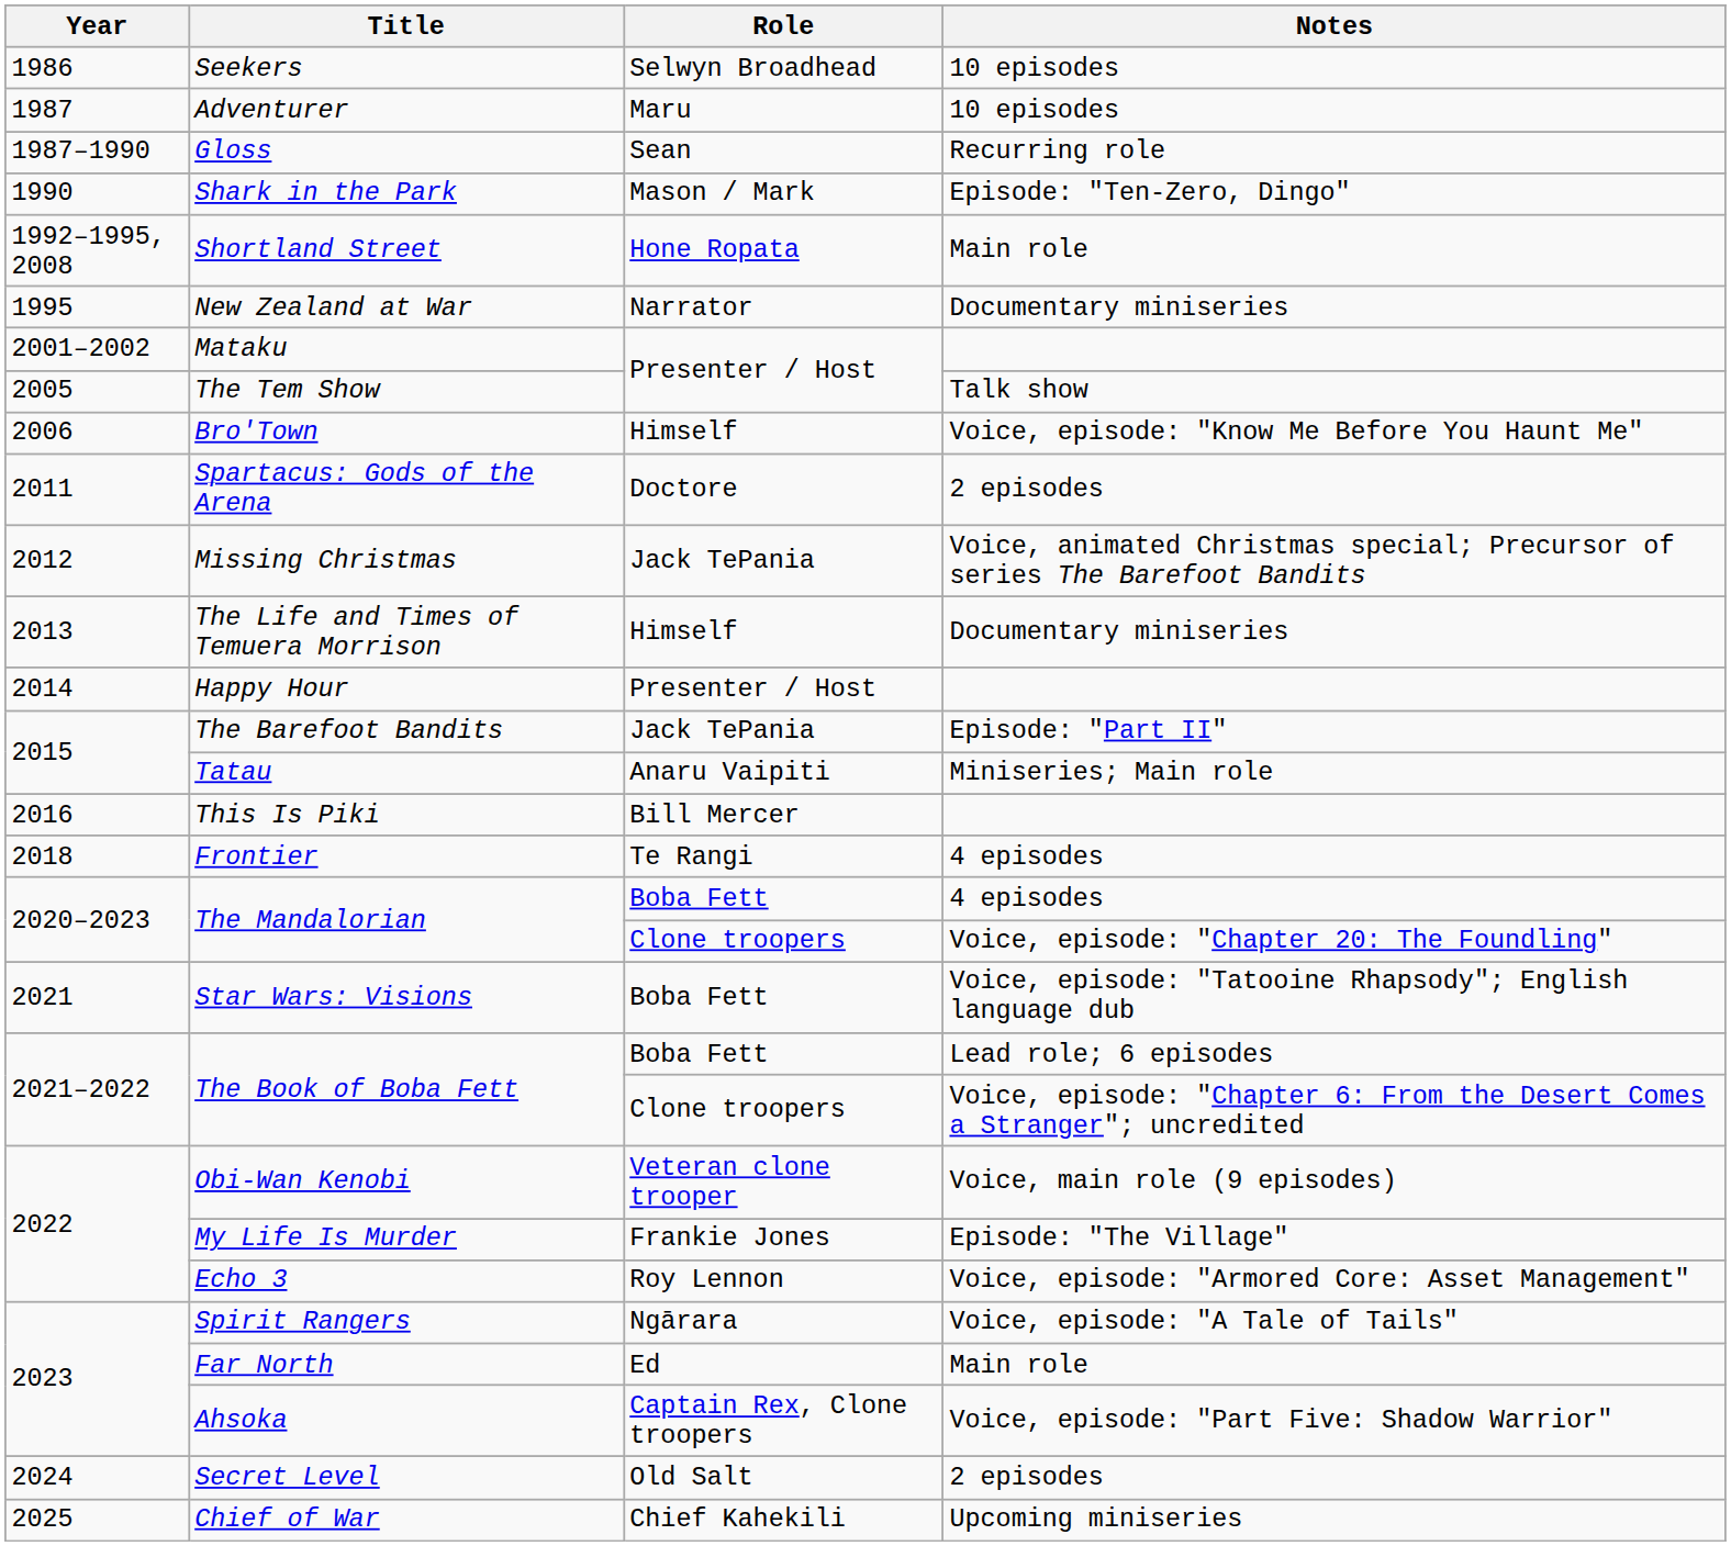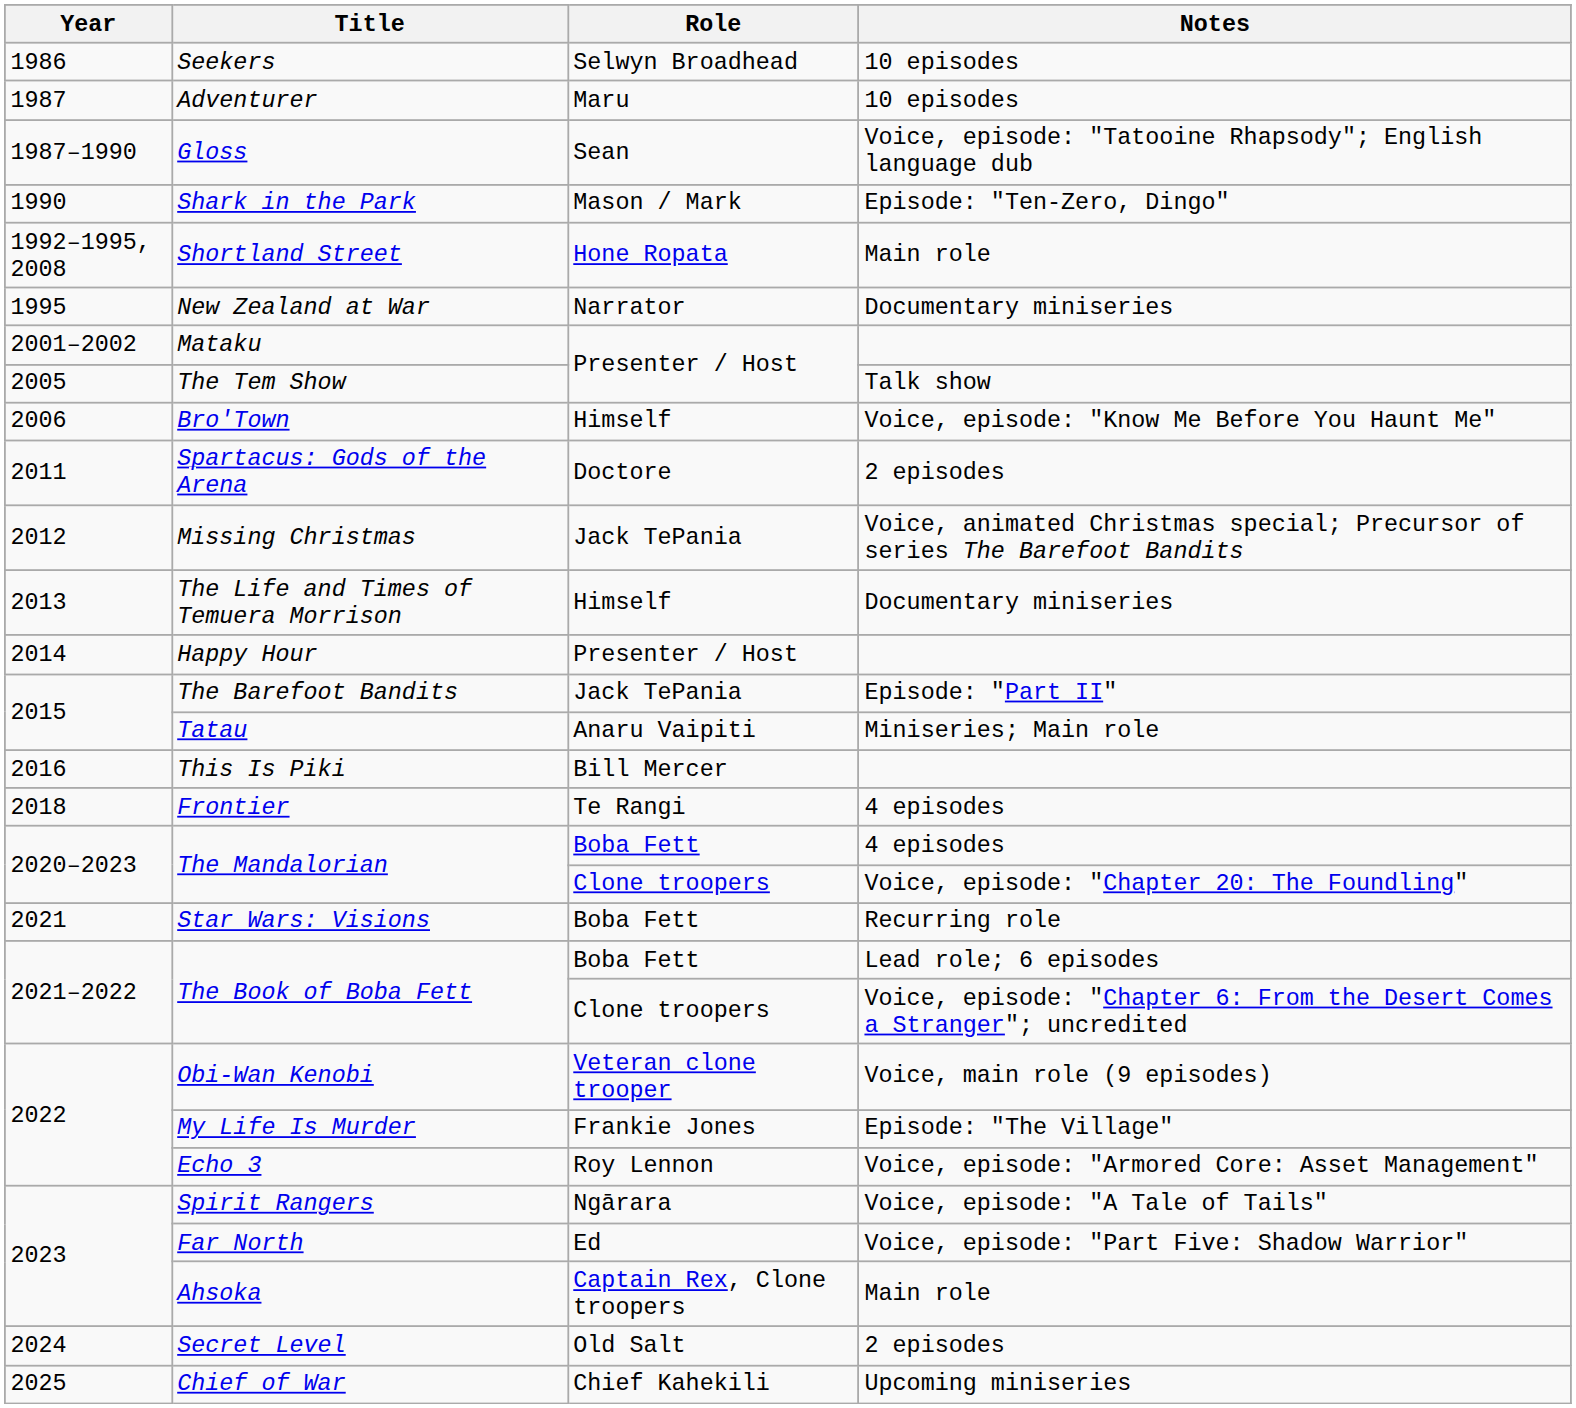 <table class="wikitable">
 <tr>
 <th>Year</th>
 <th>Title</th>
 <th>Role</th>
 <th>Notes</th>
 </tr>
 <tr>
 <td>1986</td>
 <td><em>Seekers</em></td>
 <td>Selwyn Broadhead</td>
 <td>10 episodes</td>
 </tr>
 <tr>
 <td>1987</td>
 <td><em>Adventurer</em></td>
 <td>Maru</td>
 <td>10 episodes</td>
 </tr>
 <tr>
 <td>1987–1990</td>
 <td><em><a href='#'>Gloss</a></em></td>
 <td>Sean</td>
-<td>Recurring role</td>
+<td>Voice, episode: "Tatooine Rhapsody"; English language dub</td>
 </tr>
 <tr>
 <td>1990</td>
 <td><em><a href='#'>Shark in the Park</a></em></td>
 <td>Mason / Mark</td>
 <td>Episode: "Ten-Zero, Dingo"</td>
 </tr>
 <tr>
 <td>1992–1995, 2008</td>
 <td><em><a href='#'>Shortland Street</a></em></td>
 <td><a href='#'>Hone Ropata</a></td>
 <td>Main role</td>
 </tr>
 <tr>
 <td>1995</td>
 <td><em>New Zealand at War</em></td>
 <td>Narrator</td>
 <td>Documentary miniseries</td>
 </tr>
 <tr>
 <td>2001–2002</td>
 <td><em>Mataku</em></td>
 <td rowspan="2">Presenter / Host</td>
 <td></td>
 </tr>
 <tr>
 <td>2005</td>
 <td><em>The Tem Show</em></td>
 <td>Talk show</td>
 </tr>
 <tr>
 <td>2006</td>
 <td><em><a href='#'>Bro'Town</a></em></td>
 <td>Himself</td>
 <td>Voice, episode: "Know Me Before You Haunt Me"</td>
 </tr>
 <tr>
 <td>2011</td>
 <td><em><a href='#'>Spartacus: Gods of the Arena</a></em></td>
 <td>Doctore</td>
 <td>2 episodes</td>
 </tr>
 <tr>
 <td>2012</td>
 <td><em>Missing Christmas</em></td>
 <td>Jack TePania</td>
 <td>Voice, animated Christmas special; Precursor of series <em>The Barefoot Bandits</em></td>
 </tr>
 <tr>
 <td>2013</td>
 <td><em>The Life and Times of Temuera Morrison</em></td>
 <td>Himself</td>
 <td>Documentary miniseries</td>
 </tr>
 <tr>
 <td>2014</td>
 <td><em>Happy Hour</em></td>
 <td>Presenter / Host</td>
 <td></td>
 </tr>
 <tr>
 <td rowspan="2">2015</td>
 <td><em>The Barefoot Bandits</em></td>
 <td>Jack TePania</td>
 <td>Episode: "<a href='#'>Part II</a>"</td>
 </tr>
 <tr>
 <td><em><a href='#'>Tatau</a></em></td>
 <td>Anaru Vaipiti</td>
 <td>Miniseries; Main role</td>
 </tr>
 <tr>
 <td>2016</td>
 <td><em>This Is Piki</em></td>
 <td>Bill Mercer</td>
 <td></td>
 </tr>
 <tr>
 <td>2018</td>
 <td><em><a href='#'>Frontier</a></em></td>
 <td>Te Rangi</td>
 <td>4 episodes</td>
 </tr>
 <tr>
 <td rowspan="2">2020–2023</td>
 <td rowspan="2"><em><a href='#'>The Mandalorian</a></em></td>
 <td><a href='#'>Boba Fett</a></td>
 <td>4 episodes</td>
 </tr>
 <tr>
 <td><a href='#'>Clone troopers</a></td>
 <td>Voice, episode: "<a href='#'>Chapter 20: The Foundling</a>"</td>
 </tr>
 <tr>
 <td>2021</td>
 <td><em><a href='#'>Star Wars: Visions</a></em></td>
 <td>Boba Fett</td>
-<td>Voice, episode: "Tatooine Rhapsody"; English language dub</td>
+<td>Recurring role</td>
 </tr>
 <tr>
 <td rowspan="2">2021–2022</td>
 <td rowspan="2"><em><a href='#'>The Book of Boba Fett</a></em></td>
 <td>Boba Fett</td>
 <td>Lead role; 6 episodes</td>
 </tr>
 <tr>
 <td>Clone troopers</td>
 <td>Voice, episode: "<a href='#'>Chapter 6: From the Desert Comes a Stranger</a>"; uncredited</td>
 </tr>
 <tr>
 <td rowspan="3">2022</td>
 <td><a href='#'><em>Obi-Wan Kenobi</em></a></td>
 <td><a href='#'>Veteran clone trooper</a></td>
 <td>Voice, main role (9 episodes)</td>
 </tr>
 <tr>
 <td><em> <a href='#'>My Life Is Murder</a> </em></td>
 <td>Frankie Jones</td>
 <td>Episode: "The Village"</td>
 </tr>
 <tr>
 <td><em><a href='#'>Echo 3</a></em></td>
 <td>Roy Lennon</td>
 <td>Voice, episode: "Armored Core: Asset Management"</td>
 </tr>
 <tr>
 <td rowspan="3">2023</td>
 <td><em><a href='#'>Spirit Rangers</a></em></td>
 <td>Ngārara</td>
 <td>Voice, episode: "A Tale of Tails"</td>
 </tr>
 <tr>
 <td><em><a href='#'>Far North</a></em></td>
 <td>Ed</td>
-<td>Main role</td>
+<td>Voice, episode: "Part Five: Shadow Warrior"</td>
 </tr>
 <tr>
 <td><em><a href='#'>Ahsoka</a></em></td>
 <td><a href='#'>Captain Rex</a>, Clone troopers</td>
-<td>Voice, episode: "Part Five: Shadow Warrior"</td>
+<td>Main role</td>
 </tr>
 <tr>
 <td>2024</td>
 <td><em><a href='#'>Secret Level</a></em></td>
 <td>Old Salt</td>
 <td>2 episodes</td>
 </tr>
 <tr>
 <td>2025</td>
 <td><em><a href='#'>Chief of War</a></em></td>
 <td>Chief Kahekili</td>
 <td>Upcoming miniseries</td>
 </tr>
 </table>
